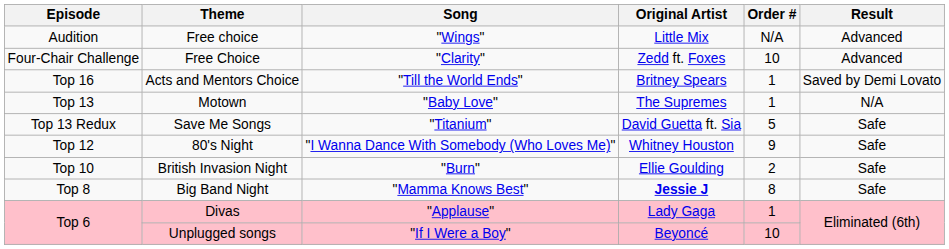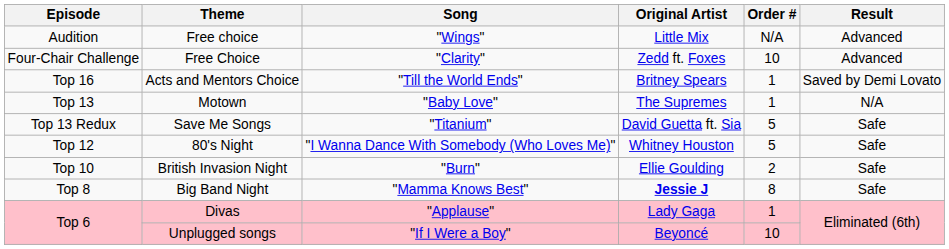 <table class="wikitable" style="text-align:center;">
 <tr>
 <th scope="col">Episode</th>
 <th scope="col">Theme</th>
 <th scope="col">Song</th>
 <th scope="col">Original Artist</th>
 <th scope="col">Order #</th>
 <th scope="col">Result</th>
 </tr>
 <tr>
 <td>Audition</td>
 <td>Free choice</td>
 <td>"<a href='#'>Wings</a>"</td>
 <td><a href='#'>Little Mix</a></td>
 <td>N/A</td>
 <td>Advanced</td>
 </tr>
 <tr>
 <td>Four-Chair Challenge</td>
 <td>Free Choice</td>
 <td>"<a href='#'>Clarity</a>"</td>
 <td><a href='#'>Zedd</a> ft. <a href='#'>Foxes</a></td>
 <td>10</td>
 <td>Advanced</td>
 </tr>
 <tr>
 <td>Top 16</td>
 <td>Acts and Mentors Choice</td>
 <td>"<a href='#'>Till the World Ends</a>"</td>
 <td><a href='#'>Britney Spears</a></td>
 <td>1</td>
 <td>Saved by Demi Lovato</td>
 </tr>
 <tr>
 <td>Top 13</td>
 <td>Motown</td>
 <td>"<a href='#'>Baby Love</a>"</td>
 <td><a href='#'>The Supremes</a></td>
 <td>1</td>
 <td>N/A</td>
 </tr>
 <tr>
 <td>Top 13 Redux</td>
 <td>Save Me Songs</td>
 <td>"<a href='#'>Titanium</a>"</td>
 <td><a href='#'>David Guetta</a> ft. <a href='#'>Sia</a></td>
 <td>5</td>
 <td>Safe</td>
 </tr>
 <tr>
 <td>Top 12</td>
 <td>80's Night</td>
 <td>"<a href='#'>I Wanna Dance With Somebody (Who Loves Me)</a>"</td>
 <td><a href='#'>Whitney Houston</a></td>
-<td>9</td>
+<td>5</td>
 <td rowspan="1">Safe</td>
 </tr>
 <tr>
 <td>Top 10</td>
 <td>British Invasion Night</td>
 <td>"<a href='#'>Burn</a>"</td>
 <td><a href='#'>Ellie Goulding</a></td>
 <td>2</td>
 <td>Safe</td>
 </tr>
 <tr>
 <td>Top 8</td>
 <td>Big Band Night</td>
 <td>"<a href='#'>Mamma Knows Best</a>"</td>
 <td><strong><a href='#'>Jessie J</a></strong></td>
 <td>8</td>
 <td rowspan="1">Safe</td>
 </tr>
 <tr style="background:pink;">
 <td scope="row" rowspan="2">Top 6</td>
 <td>Divas</td>
 <td>"<a href='#'>Applause</a>"</td>
 <td><a href='#'>Lady Gaga</a></td>
 <td>1</td>
 <td rowspan="2">Eliminated (6th)</td>
 </tr>
 <tr style="background:pink;">
 <td>Unplugged songs</td>
 <td>"<a href='#'>If I Were a Boy</a>"</td>
 <td><a href='#'>Beyoncé</a></td>
 <td>10</td>
 </tr>
 </table>
